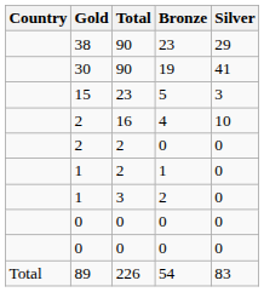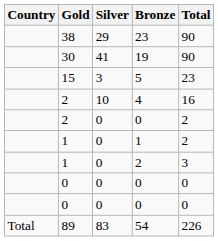 <table class="wikitable">
 <tr>
 <th scope="col">Country</th>
 <th scope="col">Gold</th>
+<th scope="col">Silver</th>
+<th scope="col">Bronze</th>
 <th scope="col">Total</th>
-<th scope="col">Bronze</th>
-<th scope="col">Silver</th>
 </tr>
 <tr>
 <td></td>
 <td>38</td>
+<td>29</td>
+<td>23</td>
 <td>90</td>
-<td>23</td>
-<td>29</td>
 </tr>
 <tr>
 <td></td>
 <td>30</td>
+<td>41</td>
+<td>19</td>
 <td>90</td>
-<td>19</td>
-<td>41</td>
 </tr>
 <tr>
 <td></td>
 <td>15</td>
+<td>3</td>
+<td>5</td>
 <td>23</td>
-<td>5</td>
-<td>3</td>
 </tr>
 <tr>
 <td></td>
 <td>2</td>
+<td>10</td>
+<td>4</td>
 <td>16</td>
-<td>4</td>
-<td>10</td>
 </tr>
 <tr>
 <td></td>
 <td>2</td>
-<td>2</td>
 <td>0</td>
 <td>0</td>
+<td>2</td>
 </tr>
 <tr>
 <td></td>
 <td>1</td>
+<td>0</td>
+<td>1</td>
 <td>2</td>
-<td>1</td>
-<td>0</td>
 </tr>
 <tr>
 <td></td>
 <td>1</td>
+<td>0</td>
+<td>2</td>
 <td>3</td>
-<td>2</td>
-<td>0</td>
 </tr>
 <tr>
 <td></td>
 <td>0</td>
 <td>0</td>
 <td>0</td>
 <td>0</td>
 </tr>
 <tr>
 <td></td>
 <td>0</td>
 <td>0</td>
 <td>0</td>
 <td>0</td>
 </tr>
 <tr>
 <td>Total</td>
 <td>89</td>
+<td>83</td>
+<td>54</td>
 <td>226</td>
-<td>54</td>
-<td>83</td>
 </tr>
 </table>
